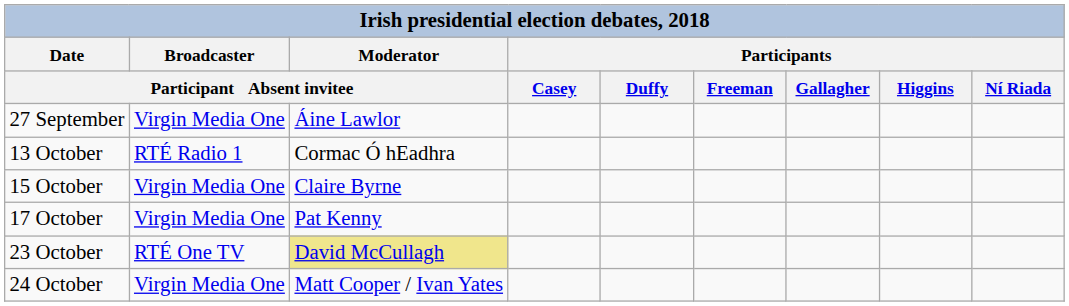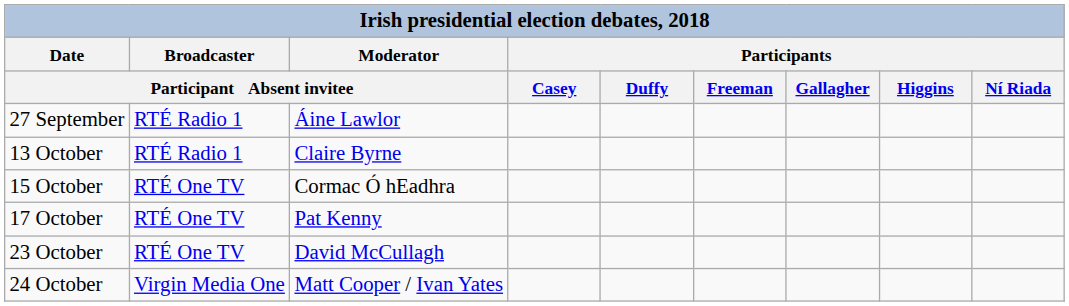 <table class="wikitable" style="font-size:100%">
 <tr>
 <th style="background:#B0C4DE" colspan="16">Irish presidential election debates, 2018</th>
 </tr>
 <tr>
 <th style="white-space:nowrap;"><small>Date </small></th>
 <th><small>Broadcaster</small></th>
 <th><small>Moderator </small></th>
 <th scope="col" colspan="10"><small>Participants</small></th>
 </tr>
 <tr>
 <th colspan="3"> <small>Participant  </small>  <small>Absent invitee  </small></th>
 <th scope="col" style="width:4em;"><small><a href='#'>Casey</a></small></th>
 <th scope="col" style="width:4em;"><small><a href='#'>Duffy</a></small></th>
 <th scope="col" style="width:4em;"><small><a href='#'>Freeman</a></small></th>
 <th scope="col" style="width:4em;"><small><a href='#'>Gallagher</a></small></th>
 <th scope="col" style="width:4em;"><small><a href='#'>Higgins</a></small></th>
 <th scope="col" style="width:4em;"><small><a href='#'>Ní Riada</a></small></th>
 </tr>
 <tr>
 <td style="white-space:nowrap;">27 September</td>
-<td style="white-space:nowrap;"><a href='#'>Virgin Media One</a></td>
+<td style="white-space:nowrap;"><a href='#'>RTÉ Radio 1</a></td>
 <td style="white-space:nowrap;"><a href='#'>Áine Lawlor</a></td>
 <td></td>
 <td></td>
 <td></td>
 <td></td>
 <td></td>
 <td></td>
 </tr>
 <tr>
 <td style="white-space:nowrap;">13 October</td>
 <td style="white-space:nowrap;"><a href='#'>RTÉ Radio 1</a></td>
+<td style="white-space:nowrap;"><a href='#'>Claire Byrne</a></td>
+<td></td>
+<td></td>
+<td></td>
+<td></td>
+<td></td>
+<td></td>
+</tr>
+<tr>
+<td style="white-space:nowrap;">15 October</td>
+<td style="white-space:nowrap;"><a href='#'>RTÉ One TV</a></td>
 <td style="white-space:nowrap;">Cormac Ó hEadhra</td>
 <td></td>
 <td></td>
 <td></td>
 <td></td>
 <td></td>
 <td></td>
 </tr>
 <tr>
-<td style="white-space:nowrap;">15 October</td>
-<td style="white-space:nowrap;"><a href='#'>Virgin Media One</a></td>
-<td style="white-space:nowrap;"><a href='#'>Claire Byrne</a></td>
-<td></td>
-<td></td>
-<td></td>
-<td></td>
-<td></td>
-<td></td>
-</tr>
-<tr>
 <td style="white-space:nowrap;">17 October</td>
-<td style="white-space:nowrap;"><a href='#'>Virgin Media One</a></td>
+<td style="white-space:nowrap;"><a href='#'>RTÉ One TV</a></td>
 <td style="white-space:nowrap;"><a href='#'>Pat Kenny</a></td>
 <td></td>
 <td></td>
 <td></td>
 <td></td>
 <td></td>
 <td></td>
 </tr>
 <tr>
 <td style="white-space:nowrap;">23 October</td>
 <td style="white-space:nowrap;"><a href='#'>RTÉ One TV</a></td>
-<td style="background: khaki; white-space:nowrap;"><a href='#'>David McCullagh</a></td>
+<td style="white-space:nowrap;"><a href='#'>David McCullagh</a></td>
 <td></td>
 <td></td>
 <td></td>
 <td></td>
 <td></td>
 <td></td>
 </tr>
 <tr>
 <td style="white-space:nowrap;">24 October</td>
 <td style="white-space:nowrap;"><a href='#'>Virgin Media One</a></td>
 <td style="white-space:nowrap;"><a href='#'>Matt Cooper</a> / <a href='#'>Ivan Yates</a></td>
 <td></td>
 <td></td>
 <td></td>
 <td></td>
 <td></td>
 <td></td>
 </tr>
 </table>
